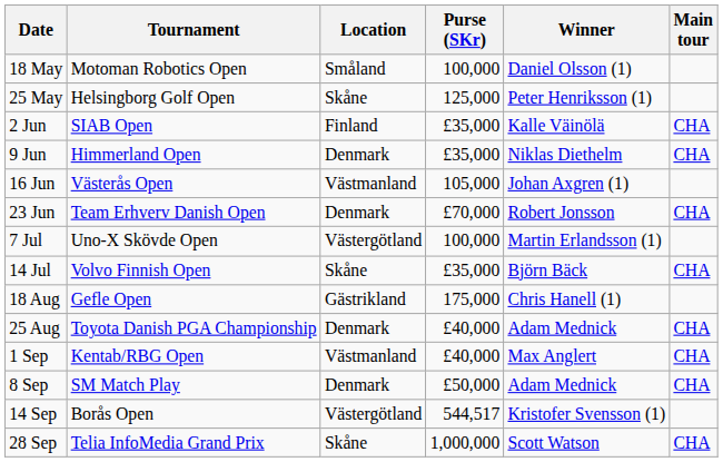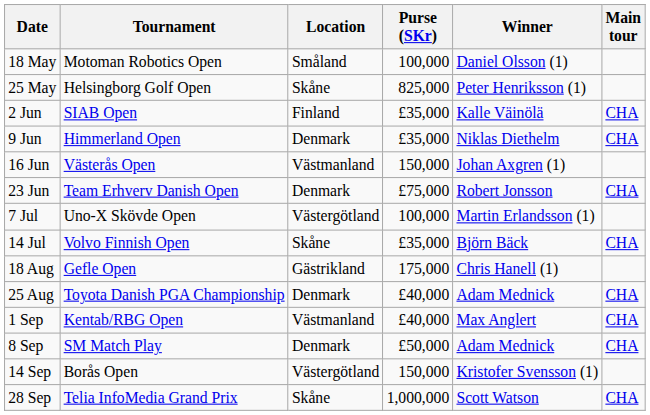 <table class="wikitable" style="font-size:95%;">
 <tr>
 <th>Date</th>
 <th>Tournament</th>
 <th>Location</th>
 <th>Purse<br>(<a href='#'>SKr</a>)</th>
 <th>Winner</th>
 <th>Main<br>tour</th>
 </tr>
 <tr>
 <td>18 May</td>
 <td>Motoman Robotics Open</td>
 <td>Småland</td>
 <td align=right>100,000</td>
 <td> <a href='#'>Daniel Olsson</a> (1)</td>
 <td></td>
 </tr>
 <tr>
 <td>25 May</td>
 <td>Helsingborg Golf Open</td>
 <td>Skåne</td>
-<td align=right>125,000</td>
+<td align=right>825,000</td>
 <td> <a href='#'>Peter Henriksson</a> (1)</td>
 <td></td>
 </tr>
 <tr>
 <td>2 Jun</td>
 <td><a href='#'>SIAB Open</a></td>
 <td>Finland</td>
 <td align=right>£35,000</td>
 <td> <a href='#'>Kalle Väinölä</a></td>
 <td><a href='#'>CHA</a></td>
 </tr>
 <tr>
 <td>9 Jun</td>
 <td><a href='#'>Himmerland Open</a></td>
 <td>Denmark</td>
 <td align=right>£35,000</td>
 <td> <a href='#'>Niklas Diethelm</a></td>
 <td><a href='#'>CHA</a></td>
 </tr>
 <tr>
 <td>16 Jun</td>
 <td><a href='#'>Västerås Open</a></td>
 <td>Västmanland</td>
-<td align=right>105,000</td>
+<td align=right>150,000</td>
 <td> <a href='#'>Johan Axgren</a> (1)</td>
 <td></td>
 </tr>
 <tr>
 <td>23 Jun</td>
 <td><a href='#'>Team Erhverv Danish Open</a></td>
 <td>Denmark</td>
-<td align=right>£70,000</td>
+<td align=right>£75,000</td>
 <td> <a href='#'>Robert Jonsson</a></td>
 <td><a href='#'>CHA</a></td>
 </tr>
 <tr>
 <td>7 Jul</td>
 <td>Uno-X Skövde Open</td>
 <td>Västergötland</td>
 <td align=right>100,000</td>
 <td> <a href='#'>Martin Erlandsson</a> (1)</td>
 <td></td>
 </tr>
 <tr>
 <td>14 Jul</td>
 <td><a href='#'>Volvo Finnish Open</a></td>
 <td>Skåne</td>
 <td align=right>£35,000</td>
 <td> <a href='#'>Björn Bäck</a></td>
 <td><a href='#'>CHA</a></td>
 </tr>
 <tr>
 <td>18 Aug</td>
 <td><a href='#'>Gefle Open</a></td>
 <td>Gästrikland</td>
 <td align=right>175,000</td>
 <td> <a href='#'>Chris Hanell</a> (1)</td>
 <td></td>
 </tr>
 <tr>
 <td>25 Aug</td>
 <td><a href='#'>Toyota Danish PGA Championship</a></td>
 <td>Denmark</td>
 <td align=right>£40,000</td>
 <td> <a href='#'>Adam Mednick</a></td>
 <td><a href='#'>CHA</a></td>
 </tr>
 <tr>
 <td>1 Sep</td>
 <td><a href='#'>Kentab/RBG Open</a></td>
 <td>Västmanland</td>
 <td align=right>£40,000</td>
 <td> <a href='#'>Max Anglert</a></td>
 <td><a href='#'>CHA</a></td>
 </tr>
 <tr>
 <td>8 Sep</td>
 <td><a href='#'>SM Match Play</a></td>
 <td>Denmark</td>
 <td align=right>£50,000</td>
 <td> <a href='#'>Adam Mednick</a></td>
 <td><a href='#'>CHA</a></td>
 </tr>
 <tr>
 <td>14 Sep</td>
 <td>Borås Open</td>
 <td>Västergötland</td>
-<td align=right>544,517</td>
+<td align=right>150,000</td>
 <td> <a href='#'>Kristofer Svensson</a> (1)</td>
 <td></td>
 </tr>
 <tr>
 <td>28 Sep</td>
 <td><a href='#'>Telia InfoMedia Grand Prix</a></td>
 <td>Skåne</td>
 <td align=right>1,000,000</td>
 <td> <a href='#'>Scott Watson</a></td>
 <td><a href='#'>CHA</a></td>
 </tr>
 </table>
